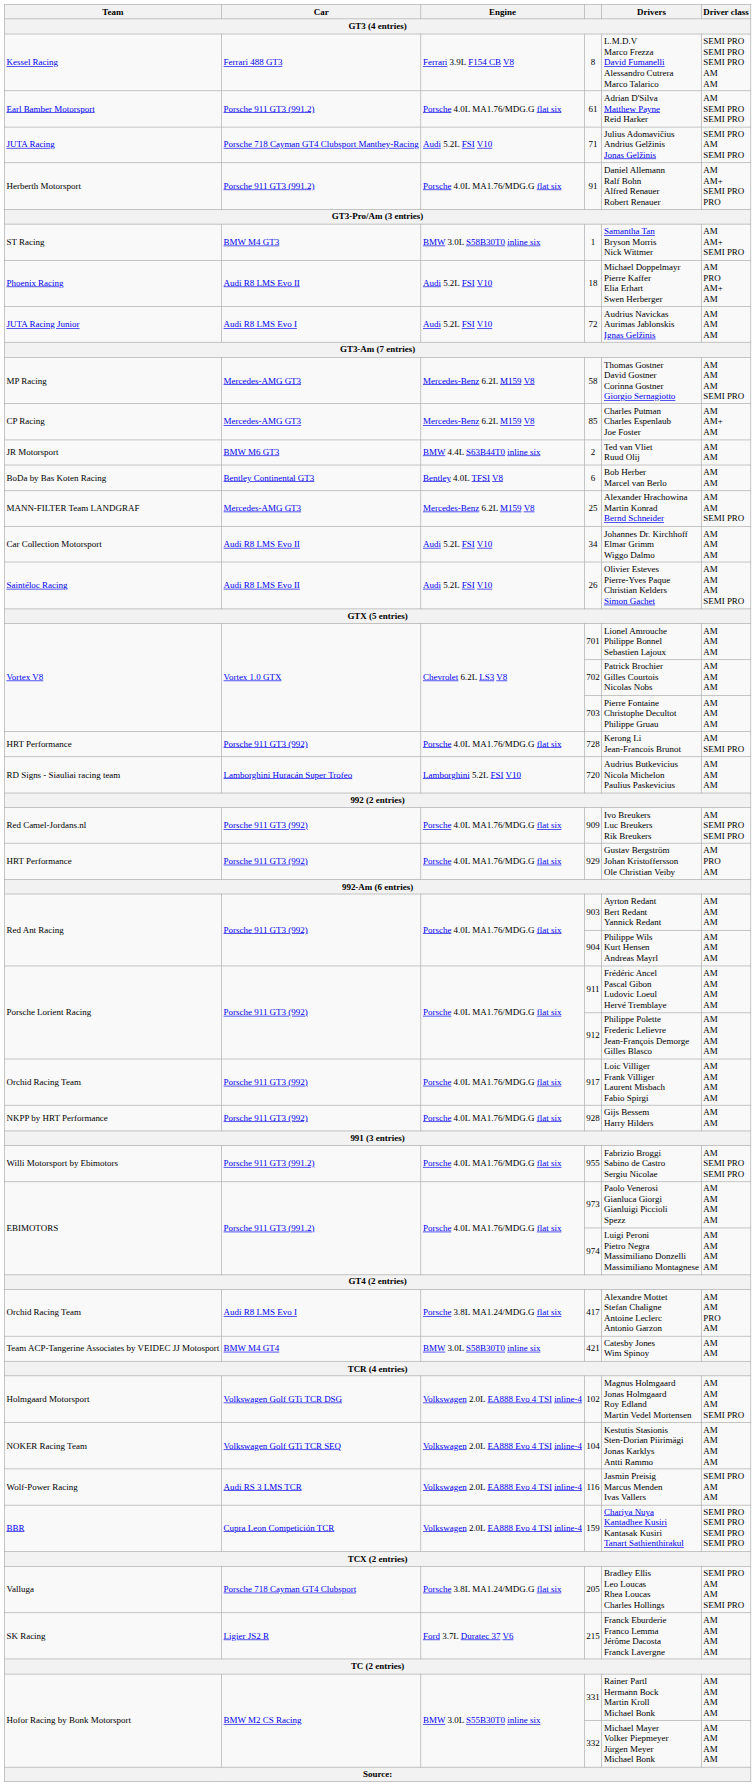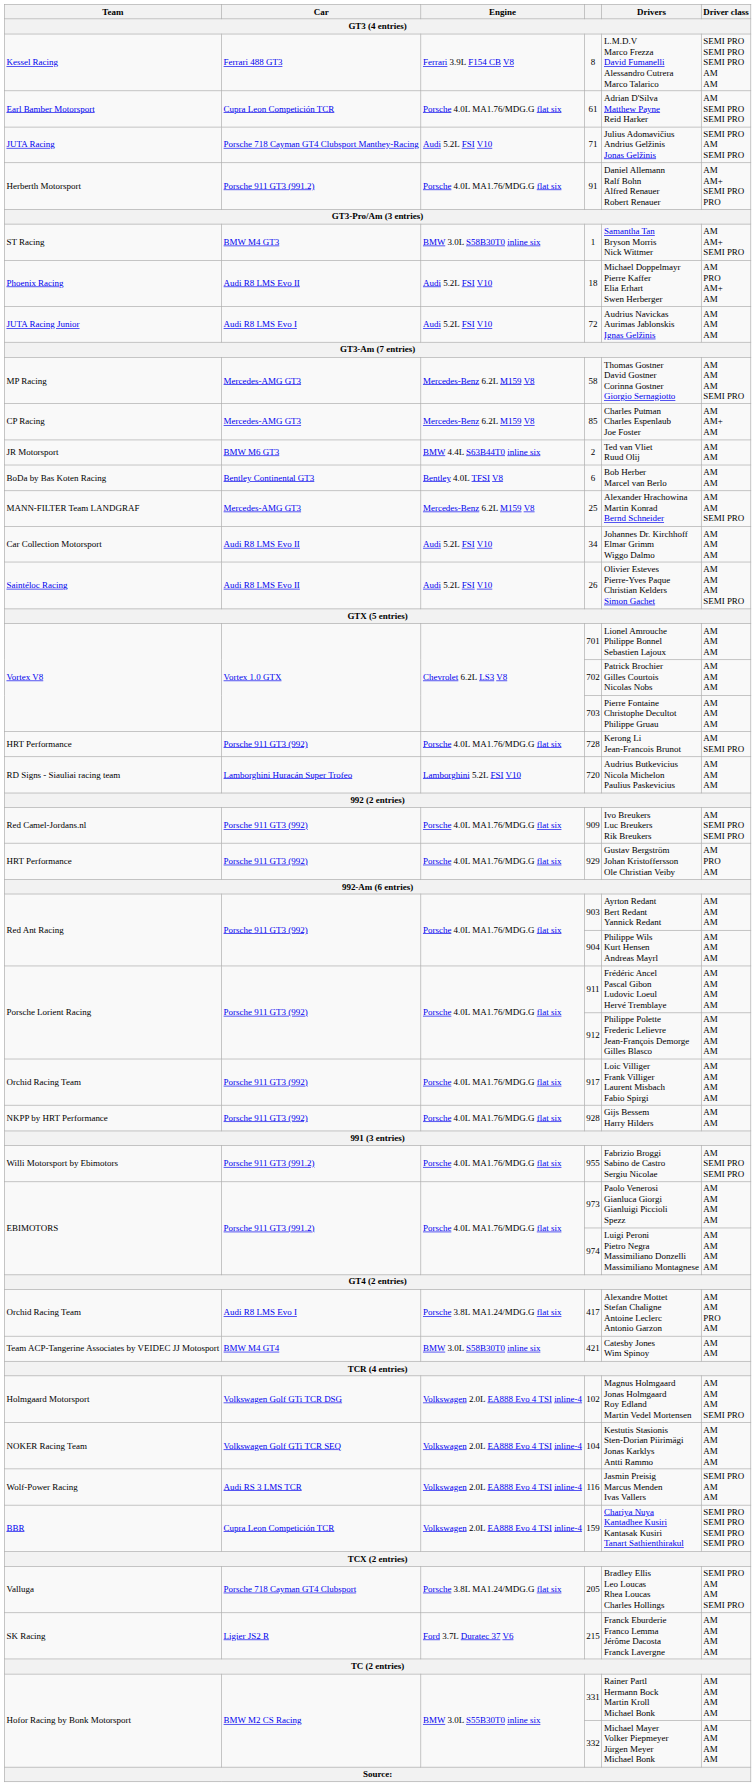 <table class="wikitable" style="font-size: 85%;">
 <tr>
 <th>Team</th>
 <th>Car</th>
 <th>Engine</th>
 <th></th>
 <th>Drivers</th>
 <th>Driver class</th>
 </tr>
 <tr>
 <th colspan=6>GT3 (4 entries)</th>
 </tr>
 <tr>
 <td> <a href='#'>Kessel Racing</a></td>
 <td><a href='#'>Ferrari 488 GT3</a></td>
 <td><a href='#'>Ferrari</a> 3.9L <a href='#'>F154 CB</a> <a href='#'>V8</a></td>
 <td align="center">8</td>
 <td> L.M.D.V<br> Marco Frezza<br> <a href='#'>David Fumanelli</a><br> Alessandro Cutrera<br> Marco Talarico</td>
 <td>SEMI PRO<br>SEMI PRO<br>SEMI PRO<br> AM<br> AM</td>
 </tr>
 <tr>
 <td> <a href='#'>Earl Bamber Motorsport</a></td>
-<td><a href='#'>Porsche 911 GT3 (991.2)</a></td>
+<td><a href='#'>Cupra Leon Competición TCR</a></td>
 <td><a href='#'>Porsche</a> 4.0L MA1.76/MDG.G <a href='#'>flat six</a></td>
 <td align="center">61</td>
 <td> Adrian D'Silva<br> <a href='#'>Matthew Payne</a><br> Reid Harker</td>
 <td>AM<br> SEMI PRO<br> SEMI PRO</td>
 </tr>
 <tr>
 <td> <a href='#'>JUTA Racing</a></td>
 <td><a href='#'>Porsche 718 Cayman GT4 Clubsport Manthey-Racing</a></td>
 <td><a href='#'>Audi</a> 5.2L <a href='#'>FSI</a> <a href='#'>V10</a></td>
 <td align="center">71</td>
 <td> Julius Adomavičius<br> Andrius Gelžinis<br> <a href='#'>Jonas Gelžinis</a></td>
 <td>SEMI PRO<br> AM<br> SEMI PRO</td>
 </tr>
 <tr>
 <td> Herberth Motorsport</td>
 <td><a href='#'>Porsche 911 GT3 (991.2)</a></td>
 <td><a href='#'>Porsche</a> 4.0L MA1.76/MDG.G <a href='#'>flat six</a></td>
 <td align="center">91</td>
 <td> Daniel Allemann<br> Ralf Bohn<br> Alfred Renauer<br> Robert Renauer</td>
 <td>AM<br> AM+<br> SEMI PRO<br> PRO</td>
 </tr>
 <tr>
 <th colspan=6>GT3-Pro/Am (3 entries)</th>
 </tr>
 <tr>
 <td> ST Racing</td>
 <td><a href='#'>BMW M4 GT3</a></td>
 <td><a href='#'>BMW</a> 3.0L <a href='#'>S58B30T0</a> <a href='#'>inline six</a></td>
 <td align="center">1</td>
 <td> <a href='#'>Samantha Tan</a><br> Bryson Morris<br> Nick Wittmer</td>
 <td>AM<br> AM+<br> SEMI PRO</td>
 </tr>
 <tr>
 <td> <a href='#'>Phoenix Racing</a></td>
 <td><a href='#'>Audi R8 LMS Evo II</a></td>
 <td><a href='#'>Audi</a> 5.2L <a href='#'>FSI</a> <a href='#'>V10</a></td>
 <td align="center">18</td>
 <td> Michael Doppelmayr<br> Pierre Kaffer<br> Elia Erhart<br> Swen Herberger</td>
 <td>AM<br> PRO<br> AM+<br> AM</td>
 </tr>
 <tr>
 <td> <a href='#'>JUTA Racing Junior</a></td>
 <td><a href='#'>Audi R8 LMS Evo I</a></td>
 <td><a href='#'>Audi</a> 5.2L <a href='#'>FSI</a> <a href='#'>V10</a></td>
 <td align="center">72</td>
 <td> Audrius Navickas<br> Aurimas Jablonskis<br> <a href='#'>Ignas Gelžinis</a></td>
 <td>AM<br> AM<br> AM</td>
 </tr>
 <tr>
 <th colspan=6>GT3-Am (7 entries)</th>
 </tr>
 <tr>
 <td> MP Racing</td>
 <td><a href='#'>Mercedes-AMG GT3</a></td>
 <td><a href='#'>Mercedes-Benz</a> 6.2L <a href='#'>M159</a> <a href='#'>V8</a></td>
 <td align="center">58</td>
 <td> Thomas Gostner<br> David Gostner<br> Corinna Gostner<br> <a href='#'>Giorgio Sernagiotto</a></td>
 <td>AM<br> AM<br> AM<br> SEMI PRO</td>
 </tr>
 <tr>
 <td> CP Racing</td>
 <td><a href='#'>Mercedes-AMG GT3</a></td>
 <td><a href='#'>Mercedes-Benz</a> 6.2L <a href='#'>M159</a> <a href='#'>V8</a></td>
 <td align="center">85</td>
 <td> Charles Putman<br> Charles Espenlaub<br> Joe Foster</td>
 <td>AM<br> AM+<br> AM</td>
 </tr>
 <tr>
 <td> JR Motorsport</td>
 <td><a href='#'>BMW M6 GT3</a></td>
 <td><a href='#'>BMW</a> 4.4L <a href='#'>S63B44T0</a> <a href='#'>inline six</a></td>
 <td align="center">2</td>
 <td> Ted van Vliet<br> Ruud Olij</td>
 <td>AM<br> AM</td>
 </tr>
 <tr>
 <td> BoDa by Bas Koten Racing</td>
 <td><a href='#'>Bentley Continental GT3</a></td>
 <td><a href='#'>Bentley</a> 4.0L <a href='#'>TFSI</a> <a href='#'>V8</a></td>
 <td align="center">6</td>
 <td> Bob Herber<br> Marcel van Berlo</td>
 <td>AM<br> AM</td>
 </tr>
 <tr>
 <td> MANN-FILTER Team LANDGRAF</td>
 <td><a href='#'>Mercedes-AMG GT3</a></td>
 <td><a href='#'>Mercedes-Benz</a> 6.2L <a href='#'>M159</a> <a href='#'>V8</a></td>
 <td align="center">25</td>
 <td> Alexander Hrachowina<br> Martin Konrad<br> <a href='#'>Bernd Schneider</a></td>
 <td>AM<br> AM<br> SEMI PRO</td>
 </tr>
 <tr>
 <td> Car Collection Motorsport</td>
 <td><a href='#'>Audi R8 LMS Evo II</a></td>
 <td><a href='#'>Audi</a> 5.2L <a href='#'>FSI</a> <a href='#'>V10</a></td>
 <td align="center">34</td>
 <td> Johannes Dr. Kirchhoff<br> Elmar Grimm<br> Wiggo Dalmo</td>
 <td>AM<br> AM<br> AM</td>
 </tr>
 <tr>
 <td> <a href='#'>Saintéloc Racing</a></td>
 <td><a href='#'>Audi R8 LMS Evo II</a></td>
 <td><a href='#'>Audi</a> 5.2L <a href='#'>FSI</a> <a href='#'>V10</a></td>
 <td align="center">26</td>
 <td> Olivier Esteves<br> Pierre-Yves Paque<br> Christian Kelders<br> <a href='#'>Simon Gachet</a></td>
 <td>AM<br> AM<br> AM<br> SEMI PRO</td>
 </tr>
 <tr>
 <th colspan=6>GTX (5 entries)</th>
 </tr>
 <tr>
 <td rowspan=3> <a href='#'>Vortex V8</a></td>
 <td rowspan=3><a href='#'>Vortex 1.0 GTX</a></td>
 <td rowspan=3><a href='#'>Chevrolet</a> 6.2L <a href='#'>LS3</a> <a href='#'>V8</a></td>
 <td align="center">701</td>
 <td> Lionel Amrouche<br> Philippe Bonnel<br> Sebastien Lajoux</td>
 <td>AM<br> AM<br> AM</td>
 </tr>
 <tr>
 <td align="center">702</td>
 <td> Patrick Brochier<br> Gilles Courtois<br> Nicolas Nobs</td>
 <td>AM<br> AM<br> AM</td>
 </tr>
 <tr>
 <td align="center">703</td>
 <td> Pierre Fontaine<br> Christophe Decultot<br> Philippe Gruau</td>
 <td>AM<br> AM<br> AM</td>
 </tr>
 <tr>
 <td> HRT Performance</td>
 <td><a href='#'>Porsche 911 GT3 (992)</a></td>
 <td><a href='#'>Porsche</a> 4.0L MA1.76/MDG.G <a href='#'>flat six</a></td>
 <td align="center">728</td>
 <td> Kerong Li<br> Jean-Francois Brunot</td>
 <td>AM<br> SEMI PRO</td>
 </tr>
 <tr>
 <td> RD Signs - Siauliai racing team</td>
 <td><a href='#'>Lamborghini Huracán Super Trofeo</a></td>
 <td><a href='#'>Lamborghini</a> 5.2L <a href='#'>FSI</a> <a href='#'>V10</a></td>
 <td align="center">720</td>
 <td> Audrius Butkevicius<br> Nicola Michelon<br> Paulius Paskevicius</td>
 <td>AM<br> AM<br> AM</td>
 </tr>
 <tr>
 <th colspan=6>992 (2 entries)</th>
 </tr>
 <tr>
 <td> Red Camel-Jordans.nl</td>
 <td><a href='#'>Porsche 911 GT3 (992)</a></td>
 <td><a href='#'>Porsche</a> 4.0L MA1.76/MDG.G <a href='#'>flat six</a></td>
 <td align="center">909</td>
 <td> Ivo Breukers<br> Luc Breukers<br> Rik Breukers</td>
 <td>AM<br> SEMI PRO<br> SEMI PRO</td>
 </tr>
 <tr>
 <td> HRT Performance</td>
 <td><a href='#'>Porsche 911 GT3 (992)</a></td>
 <td><a href='#'>Porsche</a> 4.0L MA1.76/MDG.G <a href='#'>flat six</a></td>
 <td align="center">929</td>
 <td> Gustav Bergström<br> Johan Kristoffersson<br> Ole Christian Veiby</td>
 <td>AM<br> PRO<br> AM</td>
 </tr>
 <tr>
 <th colspan=6>992-Am (6 entries)</th>
 </tr>
 <tr>
 <td rowspan=2> Red Ant Racing</td>
 <td rowspan=2><a href='#'>Porsche 911 GT3 (992)</a></td>
 <td rowspan=2><a href='#'>Porsche</a> 4.0L MA1.76/MDG.G <a href='#'>flat six</a></td>
 <td align="center">903</td>
 <td> Ayrton Redant<br> Bert Redant<br> Yannick Redant</td>
 <td>AM<br> AM<br> AM</td>
 </tr>
 <tr>
 <td align="center">904</td>
 <td> Philippe Wils<br> Kurt Hensen<br> Andreas Mayrl</td>
 <td>AM<br> AM<br> AM</td>
 </tr>
 <tr>
 <td rowspan=2> Porsche Lorient Racing</td>
 <td rowspan=2><a href='#'>Porsche 911 GT3 (992)</a></td>
 <td rowspan=2><a href='#'>Porsche</a> 4.0L MA1.76/MDG.G <a href='#'>flat six</a></td>
 <td align="center">911</td>
 <td> Frédéric Ancel<br> Pascal Gibon<br> Ludovic Loeul<br> Hervé Tremblaye</td>
 <td>AM<br> AM<br> AM<br> AM</td>
 </tr>
 <tr>
 <td align="center">912</td>
 <td> Philippe Polette<br> Frederic Lelievre<br> Jean-François Demorge<br> Gilles Blasco</td>
 <td>AM<br> AM<br> AM<br> AM</td>
 </tr>
 <tr>
 <td> Orchid Racing Team</td>
 <td><a href='#'>Porsche 911 GT3 (992)</a></td>
 <td><a href='#'>Porsche</a> 4.0L MA1.76/MDG.G <a href='#'>flat six</a></td>
 <td align="center">917</td>
 <td> Loic Villiger<br> Frank Villiger<br> Laurent Misbach<br> Fabio Spirgi</td>
 <td>AM<br> AM<br> AM<br> AM</td>
 </tr>
 <tr>
 <td> NKPP by HRT Performance</td>
 <td><a href='#'>Porsche 911 GT3 (992)</a></td>
 <td><a href='#'>Porsche</a> 4.0L MA1.76/MDG.G <a href='#'>flat six</a></td>
 <td align="center">928</td>
 <td> Gijs Bessem<br> Harry Hilders</td>
 <td>AM<br> AM</td>
 </tr>
 <tr>
 <th colspan=6>991 (3 entries)</th>
 </tr>
 <tr>
 <td> Willi Motorsport by Ebimotors</td>
 <td><a href='#'>Porsche 911 GT3 (991.2)</a></td>
 <td><a href='#'>Porsche</a> 4.0L MA1.76/MDG.G <a href='#'>flat six</a></td>
 <td align="center">955</td>
 <td> Fabrizio Broggi<br> Sabino de Castro<br> Sergiu Nicolae</td>
 <td>AM<br> SEMI PRO<br> SEMI PRO<br></td>
 </tr>
 <tr>
 <td rowspan=2> EBIMOTORS</td>
 <td rowspan=2><a href='#'>Porsche 911 GT3 (991.2)</a></td>
 <td rowspan=2><a href='#'>Porsche</a> 4.0L MA1.76/MDG.G <a href='#'>flat six</a></td>
 <td align="center">973</td>
 <td> Paolo Venerosi<br> Gianluca Giorgi<br> Gianluigi Piccioli<br> Spezz</td>
 <td>AM<br> AM<br> AM<br> AM</td>
 </tr>
 <tr>
 <td align="center">974</td>
 <td> Luigi Peroni<br> Pietro Negra<br> Massimiliano Donzelli<br> Massimiliano Montagnese</td>
 <td>AM<br> AM<br> AM<br> AM</td>
 </tr>
 <tr>
 <th colspan=6>GT4 (2 entries)</th>
 </tr>
 <tr>
 <td> Orchid Racing Team</td>
 <td><a href='#'>Audi R8 LMS Evo I</a></td>
 <td><a href='#'>Porsche</a> 3.8L MA1.24/MDG.G <a href='#'>flat six</a></td>
 <td align="center">417</td>
 <td> Alexandre Mottet<br> Stefan Chaligne<br> Antoine Leclerc<br> Antonio Garzon</td>
 <td>AM<br> AM<br> PRO<br> AM</td>
 </tr>
 <tr>
 <td> Team ACP-Tangerine Associates by VEIDEC JJ Motosport</td>
 <td><a href='#'>BMW M4 GT4</a></td>
 <td><a href='#'>BMW</a> 3.0L <a href='#'>S58B30T0</a> <a href='#'>inline six</a></td>
 <td align="center">421</td>
 <td> Catesby Jones<br> Wim Spinoy</td>
 <td>AM<br> AM</td>
 </tr>
 <tr>
 <th colspan=6>TCR (4 entries)</th>
 </tr>
 <tr>
 <td> Holmgaard Motorsport</td>
 <td><a href='#'>Volkswagen Golf GTi TCR DSG</a></td>
 <td><a href='#'>Volkswagen</a> 2.0L <a href='#'>EA888 Evo 4 TSI</a> <a href='#'>inline-4</a></td>
 <td align="center">102</td>
 <td> Magnus Holmgaard<br> Jonas Holmgaard<br> Roy Edland<br> Martin Vedel Mortensen</td>
 <td>AM<br> AM<br> AM<br> SEMI PRO</td>
 </tr>
 <tr>
 <td> NOKER Racing Team</td>
 <td><a href='#'>Volkswagen Golf GTi TCR SEQ</a></td>
 <td><a href='#'>Volkswagen</a> 2.0L <a href='#'>EA888 Evo 4 TSI</a> <a href='#'>inline-4</a></td>
 <td align="center">104</td>
 <td> Kestutis Stasionis<br> Sten-Dorian Piirimägi<br> Jonas Karklys<br> Antti Rammo</td>
 <td>AM<br> AM<br> AM<br> AM</td>
 </tr>
 <tr>
 <td> Wolf-Power Racing</td>
 <td><a href='#'>Audi RS 3 LMS TCR</a></td>
 <td><a href='#'>Volkswagen</a> 2.0L <a href='#'>EA888 Evo 4 TSI</a> <a href='#'>inline-4</a></td>
 <td align="center">116</td>
 <td> Jasmin Preisig<br> Marcus Menden<br> Ivas Vallers</td>
 <td>SEMI PRO<br> AM<br> AM</td>
 </tr>
 <tr>
 <td> <a href='#'>BBR</a></td>
 <td><a href='#'>Cupra Leon Competición TCR</a></td>
 <td><a href='#'>Volkswagen</a> 2.0L <a href='#'>EA888 Evo 4 TSI</a> <a href='#'>inline-4</a></td>
 <td align="center">159</td>
 <td> <a href='#'>Chariya Nuya</a><br> <a href='#'>Kantadhee Kusiri</a><br> Kantasak Kusiri<br> <a href='#'>Tanart Sathienthirakul</a></td>
 <td>SEMI PRO<br> SEMI PRO<br> SEMI PRO<br> SEMI PRO</td>
 </tr>
 <tr>
 <th colspan=6>TCX (2 entries)</th>
 </tr>
 <tr>
 <td> Valluga</td>
 <td><a href='#'>Porsche 718 Cayman GT4 Clubsport</a></td>
 <td><a href='#'>Porsche</a> 3.8L MA1.24/MDG.G <a href='#'>flat six</a></td>
 <td align="center">205</td>
 <td> Bradley Ellis<br> Leo Loucas<br> Rhea Loucas<br> Charles Hollings</td>
 <td>SEMI PRO<br> AM<br> AM<br> SEMI PRO</td>
 </tr>
 <tr>
 <td> SK Racing</td>
 <td><a href='#'>Ligier JS2 R</a></td>
 <td><a href='#'>Ford</a> 3.7L <a href='#'>Duratec 37</a> <a href='#'>V6</a></td>
 <td align="center">215</td>
 <td> Franck Eburderie<br> Franco Lemma<br> Jérôme Dacosta<br> Franck Lavergne</td>
 <td>AM<br> AM<br> AM<br> AM</td>
 </tr>
 <tr>
 <th colspan=6>TC (2 entries)</th>
 </tr>
 <tr>
 <td rowspan=2> Hofor Racing by Bonk Motorsport</td>
 <td rowspan=2><a href='#'>BMW M2 CS Racing</a></td>
 <td rowspan=2><a href='#'>BMW</a> 3.0L <a href='#'>S55B30T0</a> <a href='#'>inline six</a></td>
 <td align="center">331</td>
 <td> Rainer Partl<br> Hermann Bock<br> Martin Kroll<br> Michael Bonk</td>
 <td>AM<br> AM<br> AM<br> AM</td>
 </tr>
 <tr>
 <td align="center">332</td>
 <td> Michael Mayer<br> Volker Piepmeyer<br> Jürgen Meyer<br> Michael Bonk</td>
 <td>AM<br> AM<br> AM<br> AM</td>
 </tr>
 <tr>
 <th colspan=6>Source:</th>
 </tr>
 </table>
